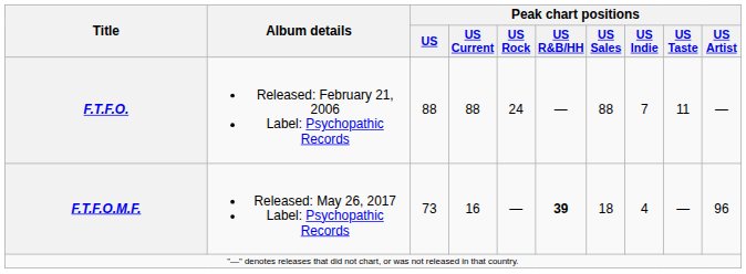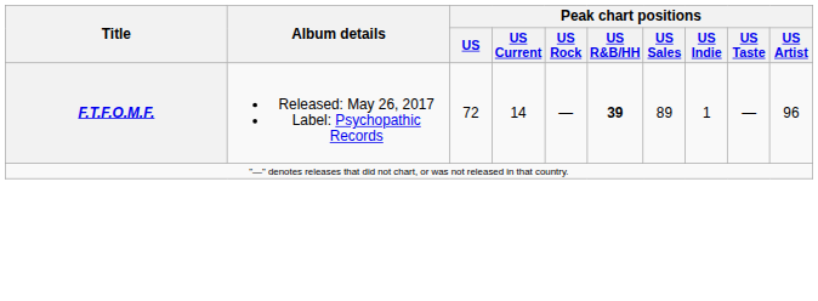 <table class="wikitable plainrowheaders" style="text-align:center;">
 <tr>
 <th scope="col" rowspan="2" style="width:15em;">Title</th>
 <th scope="col" rowspan="2" style="width:15em;">Album details</th>
 <th colspan="8" scope="col">Peak chart positions</th>
 </tr>
 <tr>
 <th scope="col" style="width:2.8em;font-size:90%;"><a href='#'>US</a><br></th>
 <th scope="col" style="width:2.8em;font-size:90%;"><a href='#'>US Current</a><br></th>
 <th scope="col" style="width:2.8em;font-size:90%;"><a href='#'>US Rock</a><br></th>
 <th scope="col" style="width:2.8em;font-size:90%;"><a href='#'>US R&B/HH</a><br></th>
 <th scope="col" style="width:2.8em;font-size:90%;"><a href='#'>US Sales</a><br></th>
 <th scope="col" style="width:2.8em;font-size:90%;"><a href='#'>US Indie</a><br></th>
 <th scope="col" style="width:2.8em;font-size:90%;"><a href='#'>US Taste</a><br></th>
 <th scope="col" style="width:2.8em;font-size:90%;"><a href='#'>US Artist</a><br></th>
 </tr>
 <tr>
-<th scope="row"><em><a href='#'>F.T.F.O.</a></em></th>
-<td><br><ul><li>Released: February 21, 2006</li><li>Label: <a href='#'>Psychopathic Records</a></li></ul></td>
-<td>88</td>
-<td>88</td>
-<td>24</td>
-<td>—</td>
-<td>88</td>
-<td>7</td>
-<td>11</td>
-<td>—</td>
-</tr>
-<tr>
 <th scope="row"><em><a href='#'>F.T.F.O.M.F.</a></em></th>
 <td><br><ul><li>Released: May 26, 2017</li><li>Label: <a href='#'>Psychopathic Records</a></li></ul></td>
-<td>73</td>
-<td>16</td>
+<td>72</td>
+<td>14</td>
 <td>—</td>
 <td><strong>39</strong></td>
-<td>18</td>
-<td>4</td>
+<td>89</td>
+<td>1</td>
 <td>—</td>
 <td>96</td>
 </tr>
 <tr>
 <td colspan="10" style="text-align:center; font-size:8pt;">"—" denotes releases that did not chart, or was not released in that country.</td>
 </tr>
 </table>
